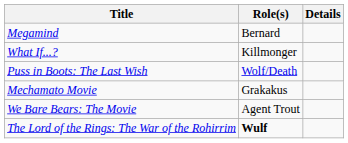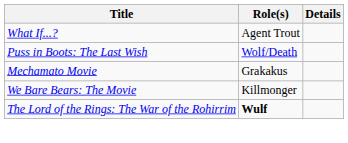 <table class="wikitable">
 <tr>
 <th>Title</th>
 <th>Role(s)</th>
 <th>Details</th>
 </tr>
 <tr>
-<td><em><a href='#'>Megamind</a></em></td>
-<td>Bernard</td>
-<td></td>
-</tr>
-<tr>
 <td><em><a href='#'>What If...?</a></em></td>
-<td>Killmonger</td>
+<td>Agent Trout</td>
 <td></td>
 </tr>
 <tr>
 <td><em><a href='#'>Puss in Boots: The Last Wish</a></em></td>
 <td><a href='#'>Wolf/Death</a></td>
 <td></td>
 </tr>
 <tr>
 <td><em><a href='#'>Mechamato Movie</a></em></td>
 <td>Grakakus</td>
 <td></td>
 </tr>
 <tr>
 <td><em><a href='#'>We Bare Bears: The Movie</a></em></td>
-<td>Agent Trout</td>
+<td>Killmonger</td>
 <td></td>
 </tr>
 <tr>
 <td><em><a href='#'>The Lord of the Rings: The War of the Rohirrim</a></em></td>
 <td><strong>Wulf</strong></td>
 <td></td>
 </tr>
 </table>
